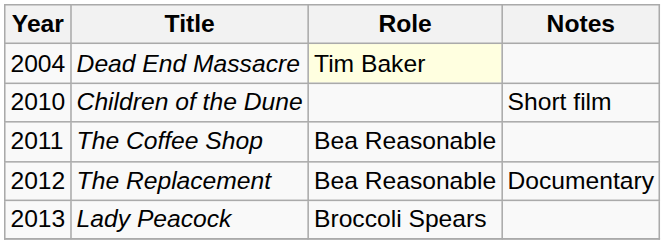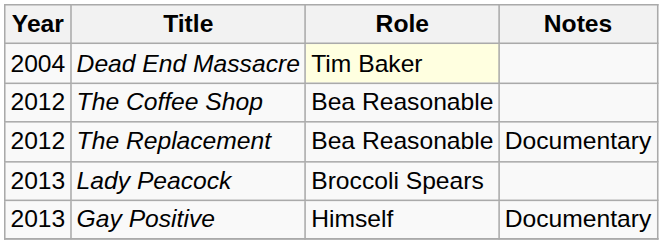 <table class="wikitable sortable">
 <tr>
 <th>Year</th>
 <th>Title</th>
 <th>Role</th>
 <th class="unsortable">Notes</th>
 </tr>
 <tr>
 <td>2004</td>
 <td><em>Dead End Massacre</em></td>
 <td style="background: lightyellow;">Tim Baker</td>
 <td></td>
 </tr>
 <tr>
-<td>2010</td>
-<td><em>Children of the Dune</em></td>
-<td></td>
-<td>Short film</td>
-</tr>
-<tr>
-<td>2011</td>
+<td>2012</td>
 <td><em>The Coffee Shop</em></td>
 <td>Bea Reasonable</td>
 <td></td>
 </tr>
 <tr>
 <td>2012</td>
 <td><em>The Replacement</em></td>
 <td>Bea Reasonable</td>
 <td>Documentary</td>
 </tr>
 <tr>
 <td>2013</td>
 <td><em>Lady Peacock</em></td>
 <td>Broccoli Spears</td>
 <td></td>
 </tr>
 <tr>
+<td>2013</td>
+<td><em>Gay Positive</em></td>
+<td>Himself</td>
+<td>Documentary</td>
+</tr>
+<tr>
 </tr>
 </table>
